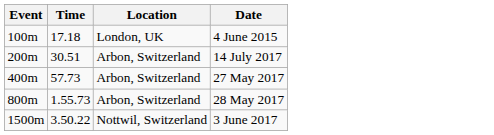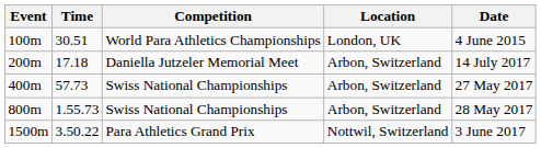 <table class="wikitable">
 <tr>
 <th>Event</th>
 <th>Time</th>
+<th>Competition</th>
 <th>Location</th>
 <th>Date</th>
 </tr>
 <tr>
 <td>100m</td>
-<td>17.18</td>
+<td>30.51</td>
+<td>World Para Athletics Championships</td>
 <td>London, UK</td>
 <td>4 June 2015</td>
 </tr>
 <tr>
 <td>200m</td>
-<td>30.51</td>
+<td>17.18</td>
+<td>Daniella Jutzeler Memorial Meet</td>
 <td>Arbon, Switzerland</td>
 <td>14 July 2017</td>
 </tr>
 <tr>
 <td>400m</td>
 <td>57.73</td>
+<td>Swiss National Championships</td>
 <td>Arbon, Switzerland</td>
 <td>27 May 2017</td>
 </tr>
 <tr>
 <td>800m</td>
 <td>1.55.73</td>
+<td>Swiss National Championships</td>
 <td>Arbon, Switzerland</td>
 <td>28 May 2017</td>
 </tr>
 <tr>
 <td>1500m</td>
 <td>3.50.22</td>
+<td>Para Athletics Grand Prix</td>
 <td>Nottwil, Switzerland</td>
 <td>3 June 2017</td>
 </tr>
 </table>
